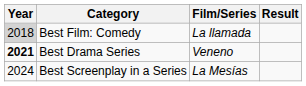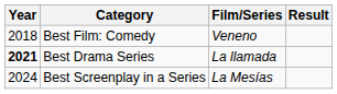 <table class="wikitable">
 <tr>
 <th>Year</th>
 <th>Category</th>
 <th>Film/Series</th>
 <th>Result</th>
 </tr>
 <tr>
-<td style="background: lightgrey;">2018</td>
+<td>2018</td>
 <td>Best Film: Comedy</td>
-<td><em>La llamada</em></td>
+<td><em>Veneno</em></td>
 <td></td>
 </tr>
 <tr>
 <td><strong>2021</strong></td>
 <td>Best Drama Series</td>
-<td><em>Veneno</em></td>
+<td><em>La llamada</em></td>
 <td></td>
 </tr>
 <tr>
 <td>2024</td>
 <td>Best Screenplay in a Series</td>
 <td><em>La Mesías</em></td>
 <td></td>
 </tr>
 </table>
